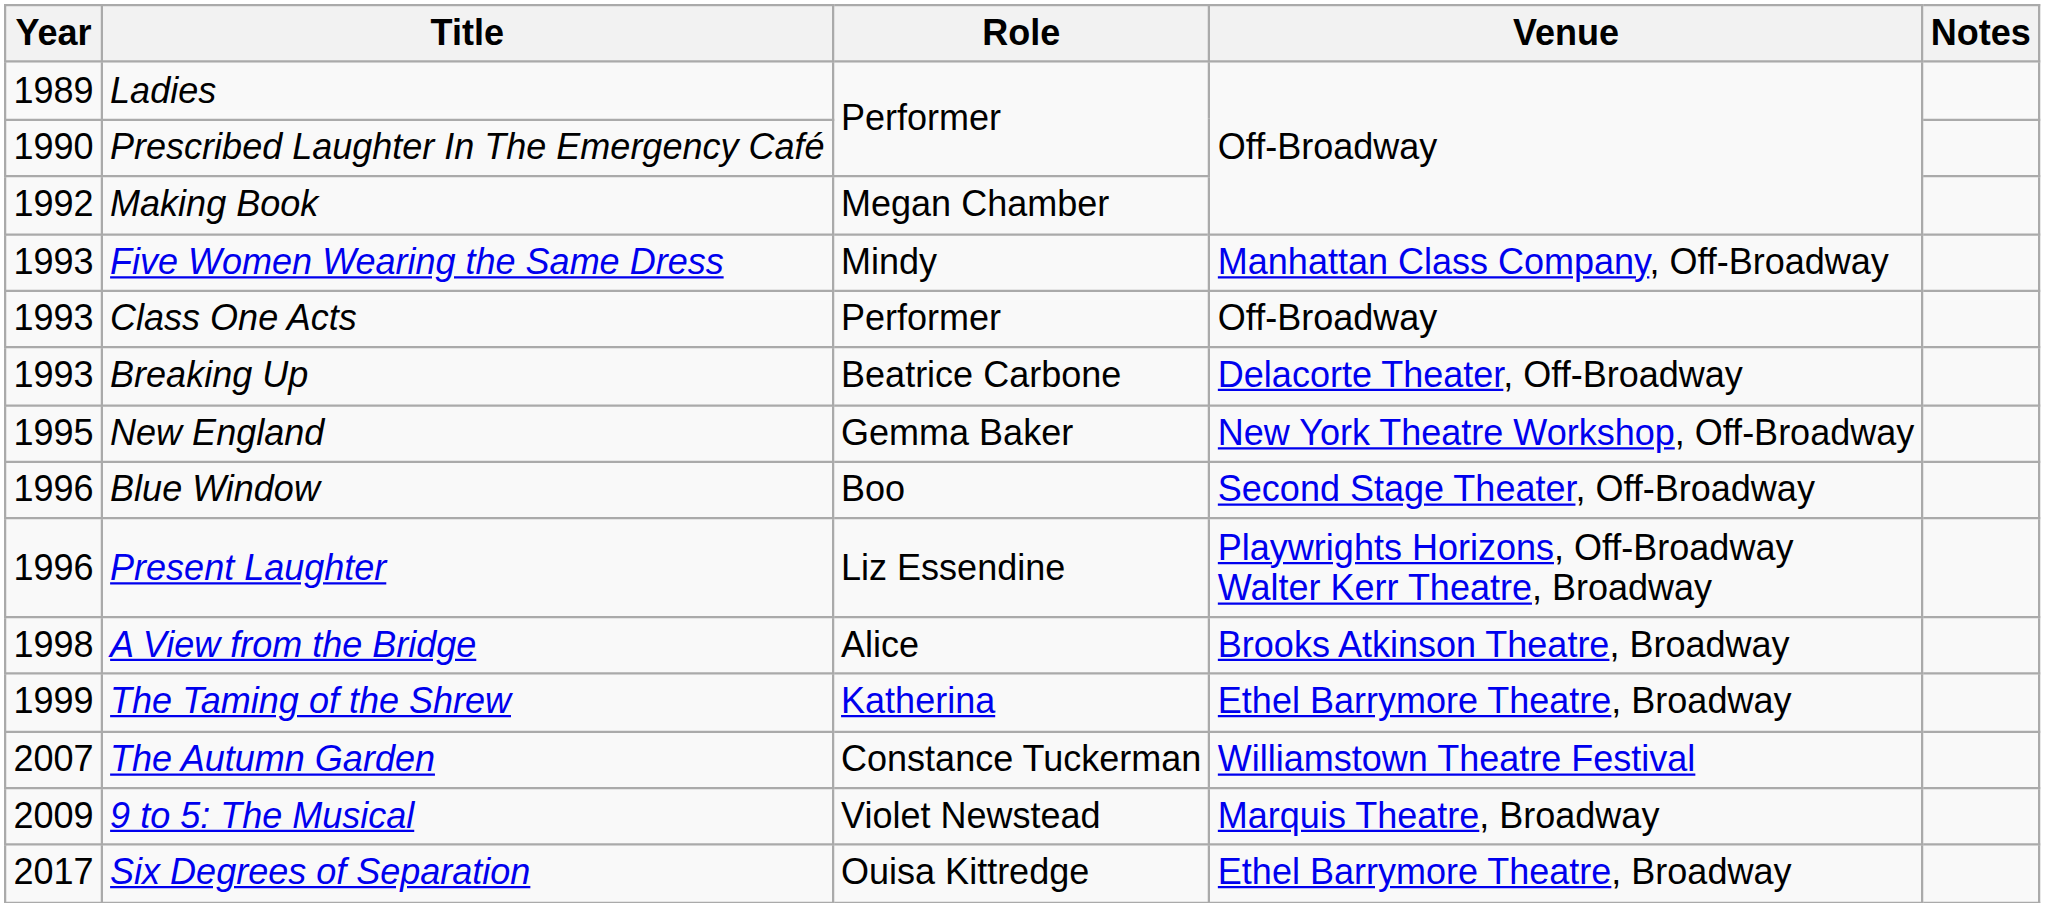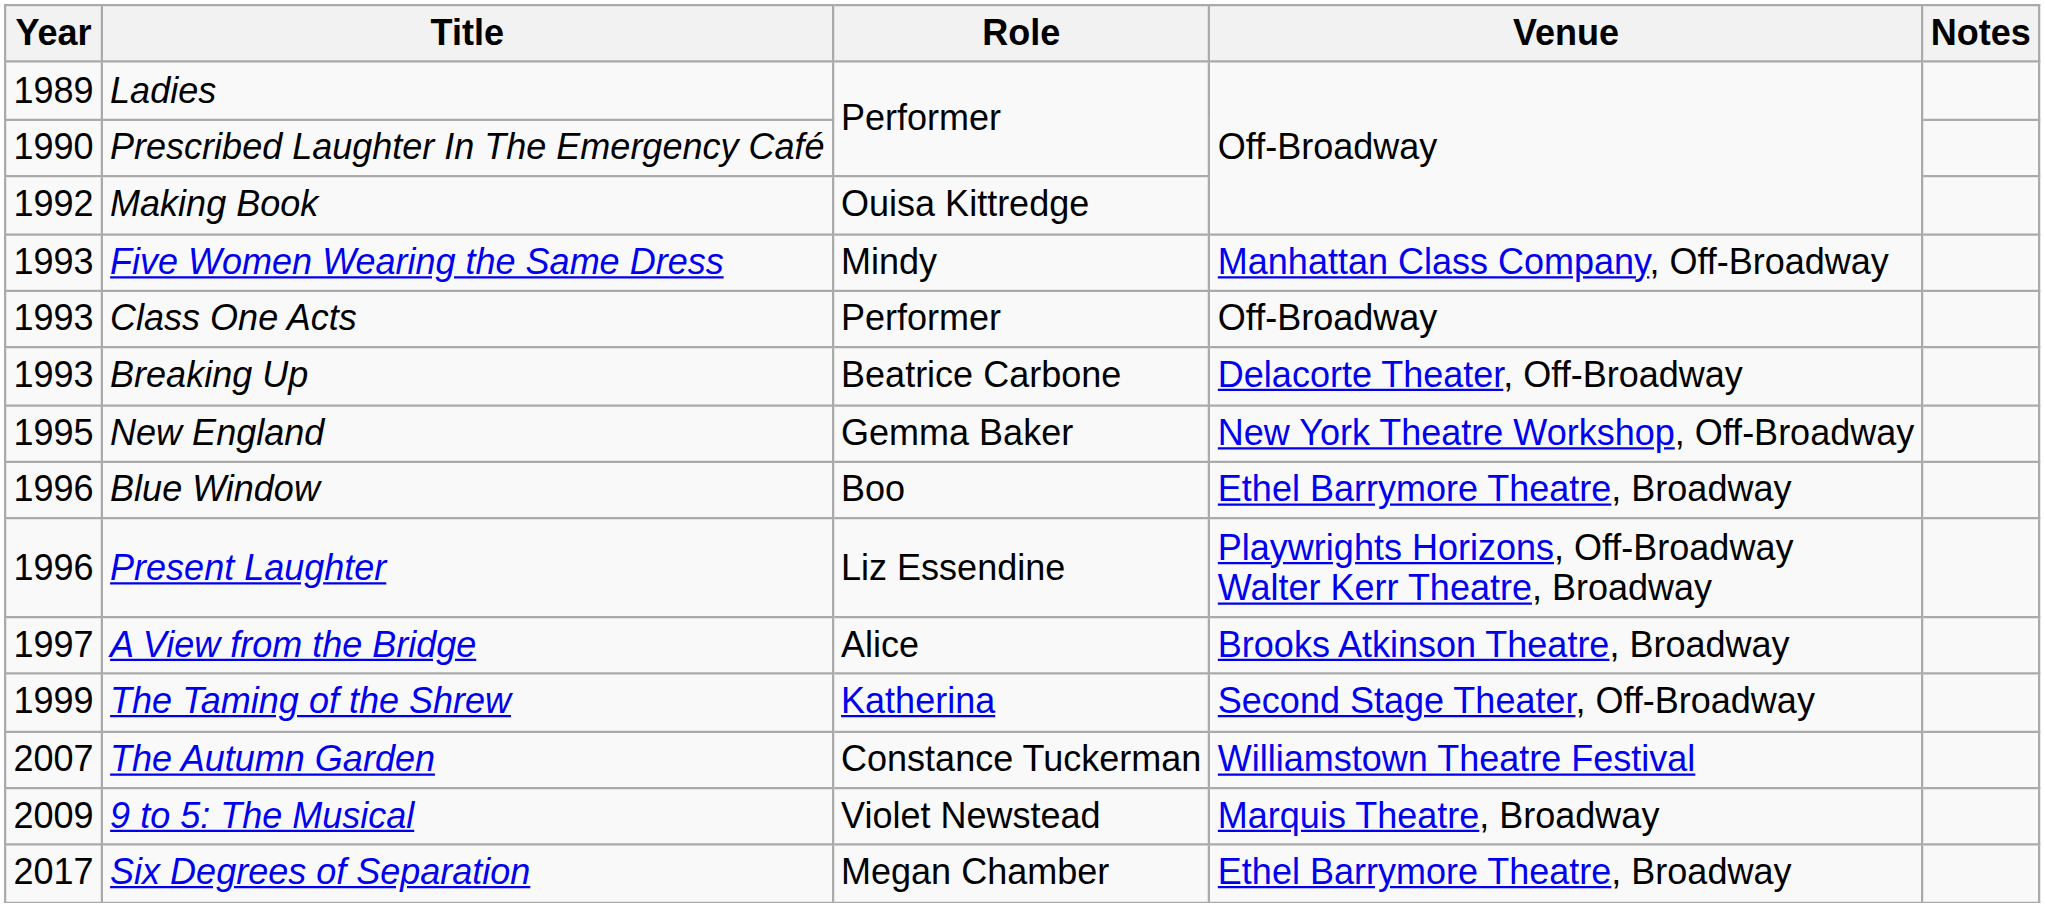 <table class="wikitable sortable">
 <tr>
 <th>Year</th>
 <th scope="col">Title</th>
 <th>Role</th>
 <th class="unsortable">Venue</th>
 <th>Notes</th>
 </tr>
 <tr>
 <td>1989</td>
 <td><em>Ladies</em></td>
 <td rowspan="2">Performer</td>
 <td rowspan="3">Off-Broadway</td>
 <td></td>
 </tr>
 <tr>
 <td>1990</td>
 <td><em>Prescribed Laughter In The Emergency Café</em></td>
 <td></td>
 </tr>
 <tr>
 <td>1992</td>
 <td><em>Making Book </em></td>
-<td>Megan Chamber</td>
+<td>Ouisa Kittredge</td>
 <td></td>
 </tr>
 <tr>
 <td>1993</td>
 <td><em><a href='#'>Five Women Wearing the Same Dress</a></em></td>
 <td>Mindy</td>
 <td><a href='#'>Manhattan Class Company</a>, Off-Broadway</td>
 <td></td>
 </tr>
 <tr>
 <td>1993</td>
 <td><em>Class One Acts </em></td>
 <td>Performer</td>
 <td>Off-Broadway</td>
 <td></td>
 </tr>
 <tr>
 <td>1993</td>
 <td><em>Breaking Up</em></td>
 <td>Beatrice Carbone</td>
 <td><a href='#'>Delacorte Theater</a>, Off-Broadway</td>
 <td></td>
 </tr>
 <tr>
 <td>1995</td>
 <td><em>New England </em></td>
 <td>Gemma Baker</td>
 <td><a href='#'>New York Theatre Workshop</a>, Off-Broadway</td>
 <td></td>
 </tr>
 <tr>
 <td>1996</td>
 <td><em>Blue Window</em></td>
 <td>Boo</td>
-<td><a href='#'>Second Stage Theater</a>, Off-Broadway</td>
+<td><a href='#'>Ethel Barrymore Theatre</a>, Broadway</td>
 <td></td>
 </tr>
 <tr>
 <td>1996</td>
 <td><em><a href='#'>Present Laughter</a></em></td>
 <td>Liz Essendine</td>
 <td><a href='#'>Playwrights Horizons</a>, Off-Broadway<br><a href='#'>Walter Kerr Theatre</a>, Broadway</td>
 <td></td>
 </tr>
 <tr>
-<td>1998</td>
+<td>1997</td>
 <td><em><a href='#'>A View from the Bridge</a></em></td>
 <td>Alice</td>
 <td><a href='#'>Brooks Atkinson Theatre</a>, Broadway</td>
 <td></td>
 </tr>
 <tr>
 <td>1999</td>
 <td><em><a href='#'>The Taming of the Shrew</a></em></td>
 <td><a href='#'>Katherina</a></td>
-<td><a href='#'>Ethel Barrymore Theatre</a>, Broadway</td>
+<td><a href='#'>Second Stage Theater</a>, Off-Broadway</td>
 <td></td>
 </tr>
 <tr>
 <td>2007</td>
 <td><em><a href='#'>The Autumn Garden</a></em></td>
 <td>Constance Tuckerman</td>
 <td><a href='#'>Williamstown Theatre Festival</a></td>
 <td></td>
 </tr>
 <tr>
 <td>2009</td>
 <td><em><a href='#'>9 to 5: The Musical</a></em></td>
 <td>Violet Newstead</td>
 <td><a href='#'>Marquis Theatre</a>, Broadway</td>
 <td></td>
 </tr>
 <tr>
 <td>2017</td>
 <td><em><a href='#'>Six Degrees of Separation</a></em></td>
-<td>Ouisa Kittredge</td>
+<td>Megan Chamber</td>
 <td><a href='#'>Ethel Barrymore Theatre</a>, Broadway</td>
 <td></td>
 </tr>
 </table>
